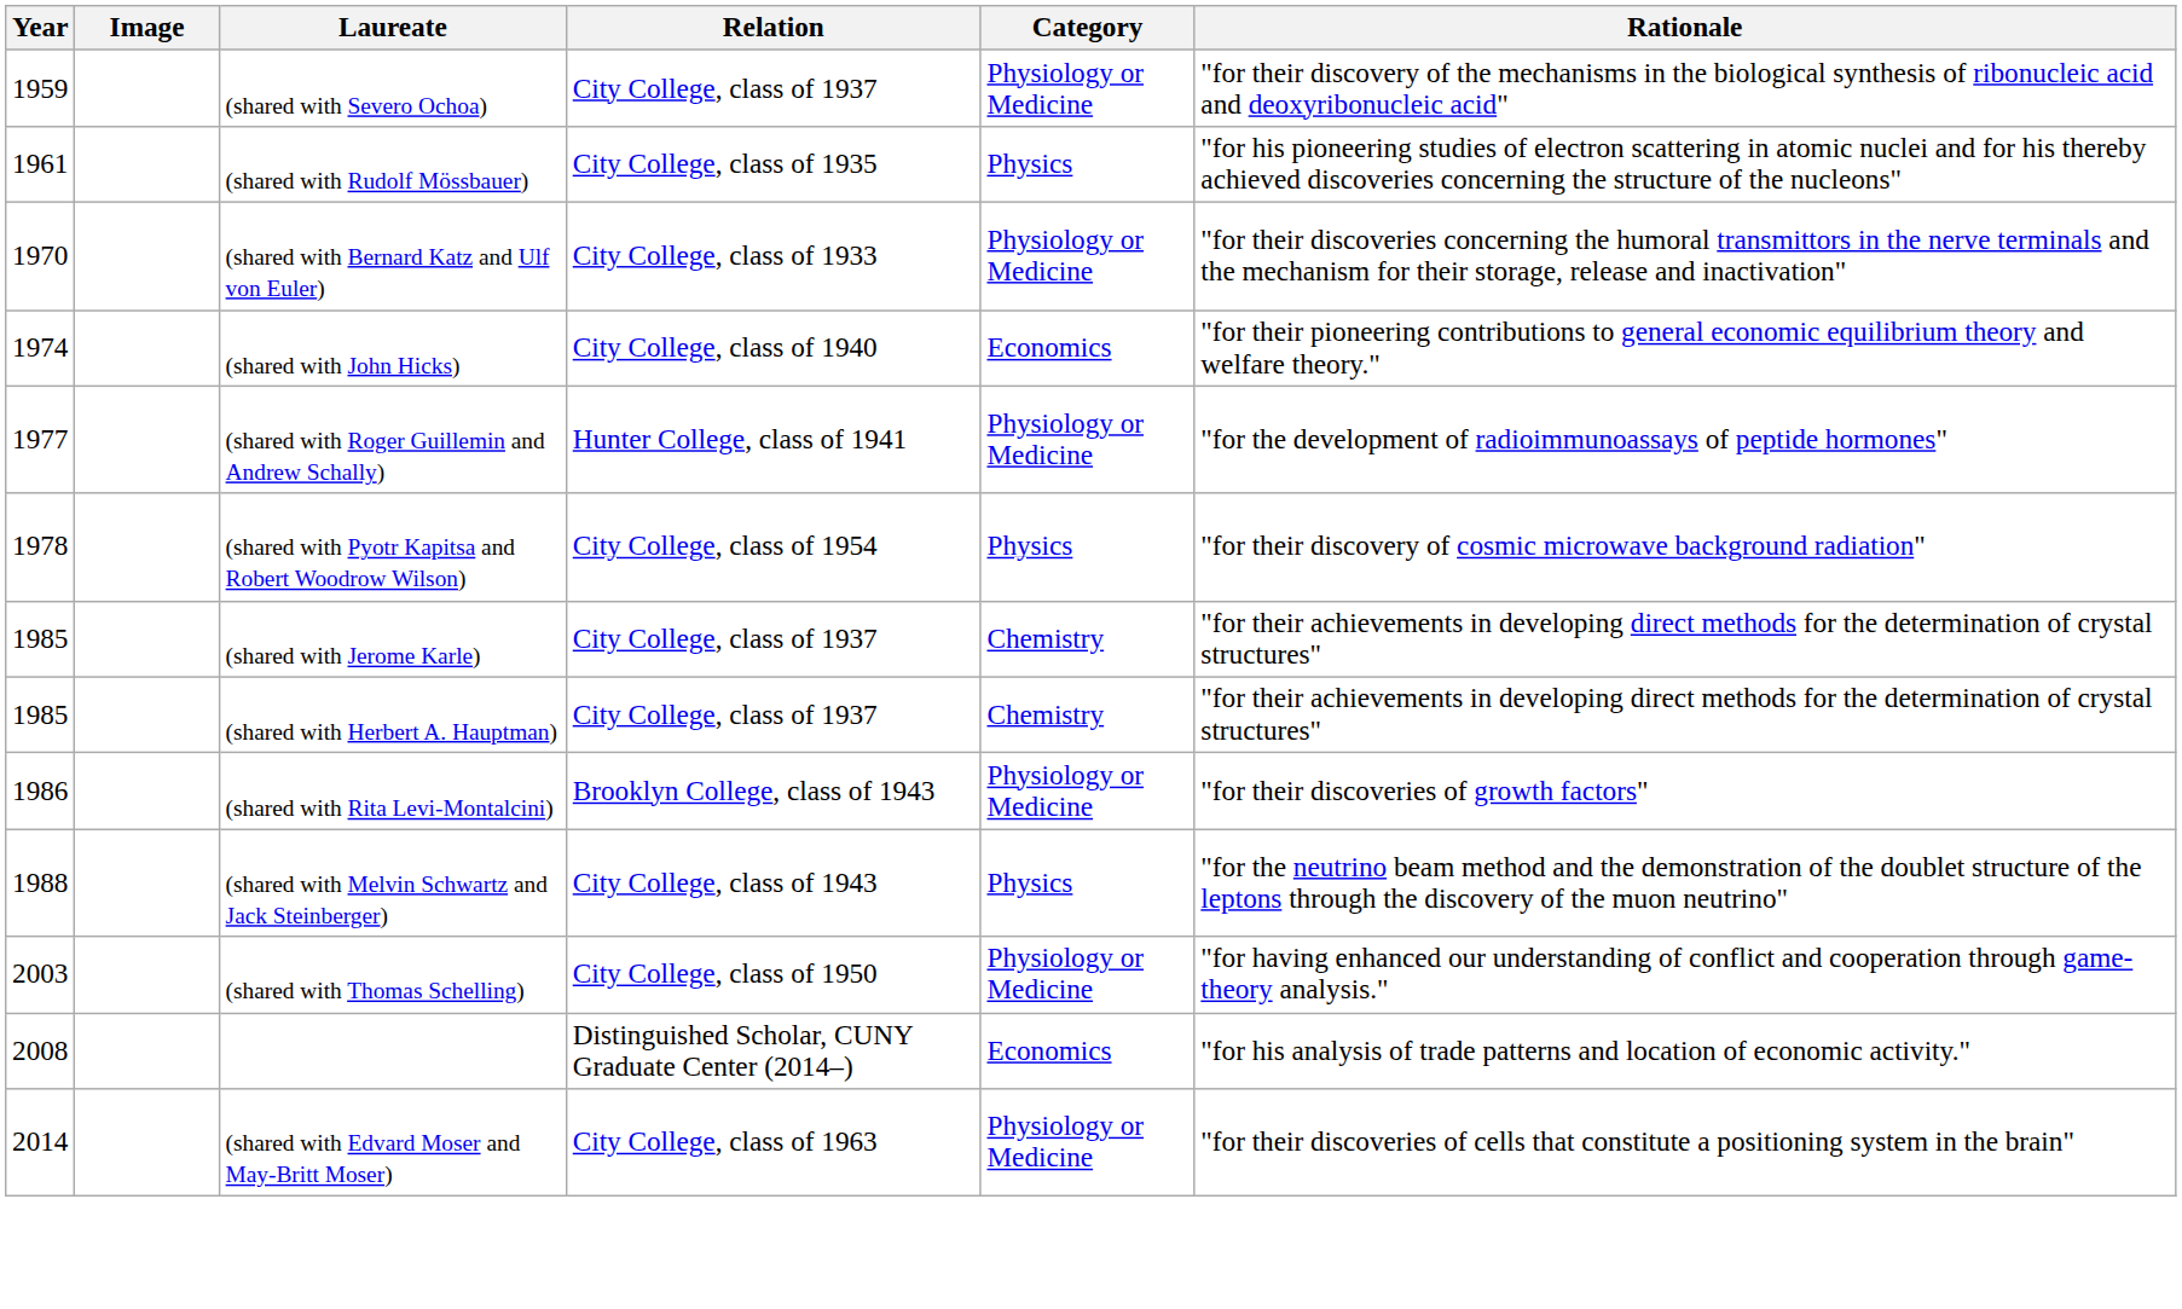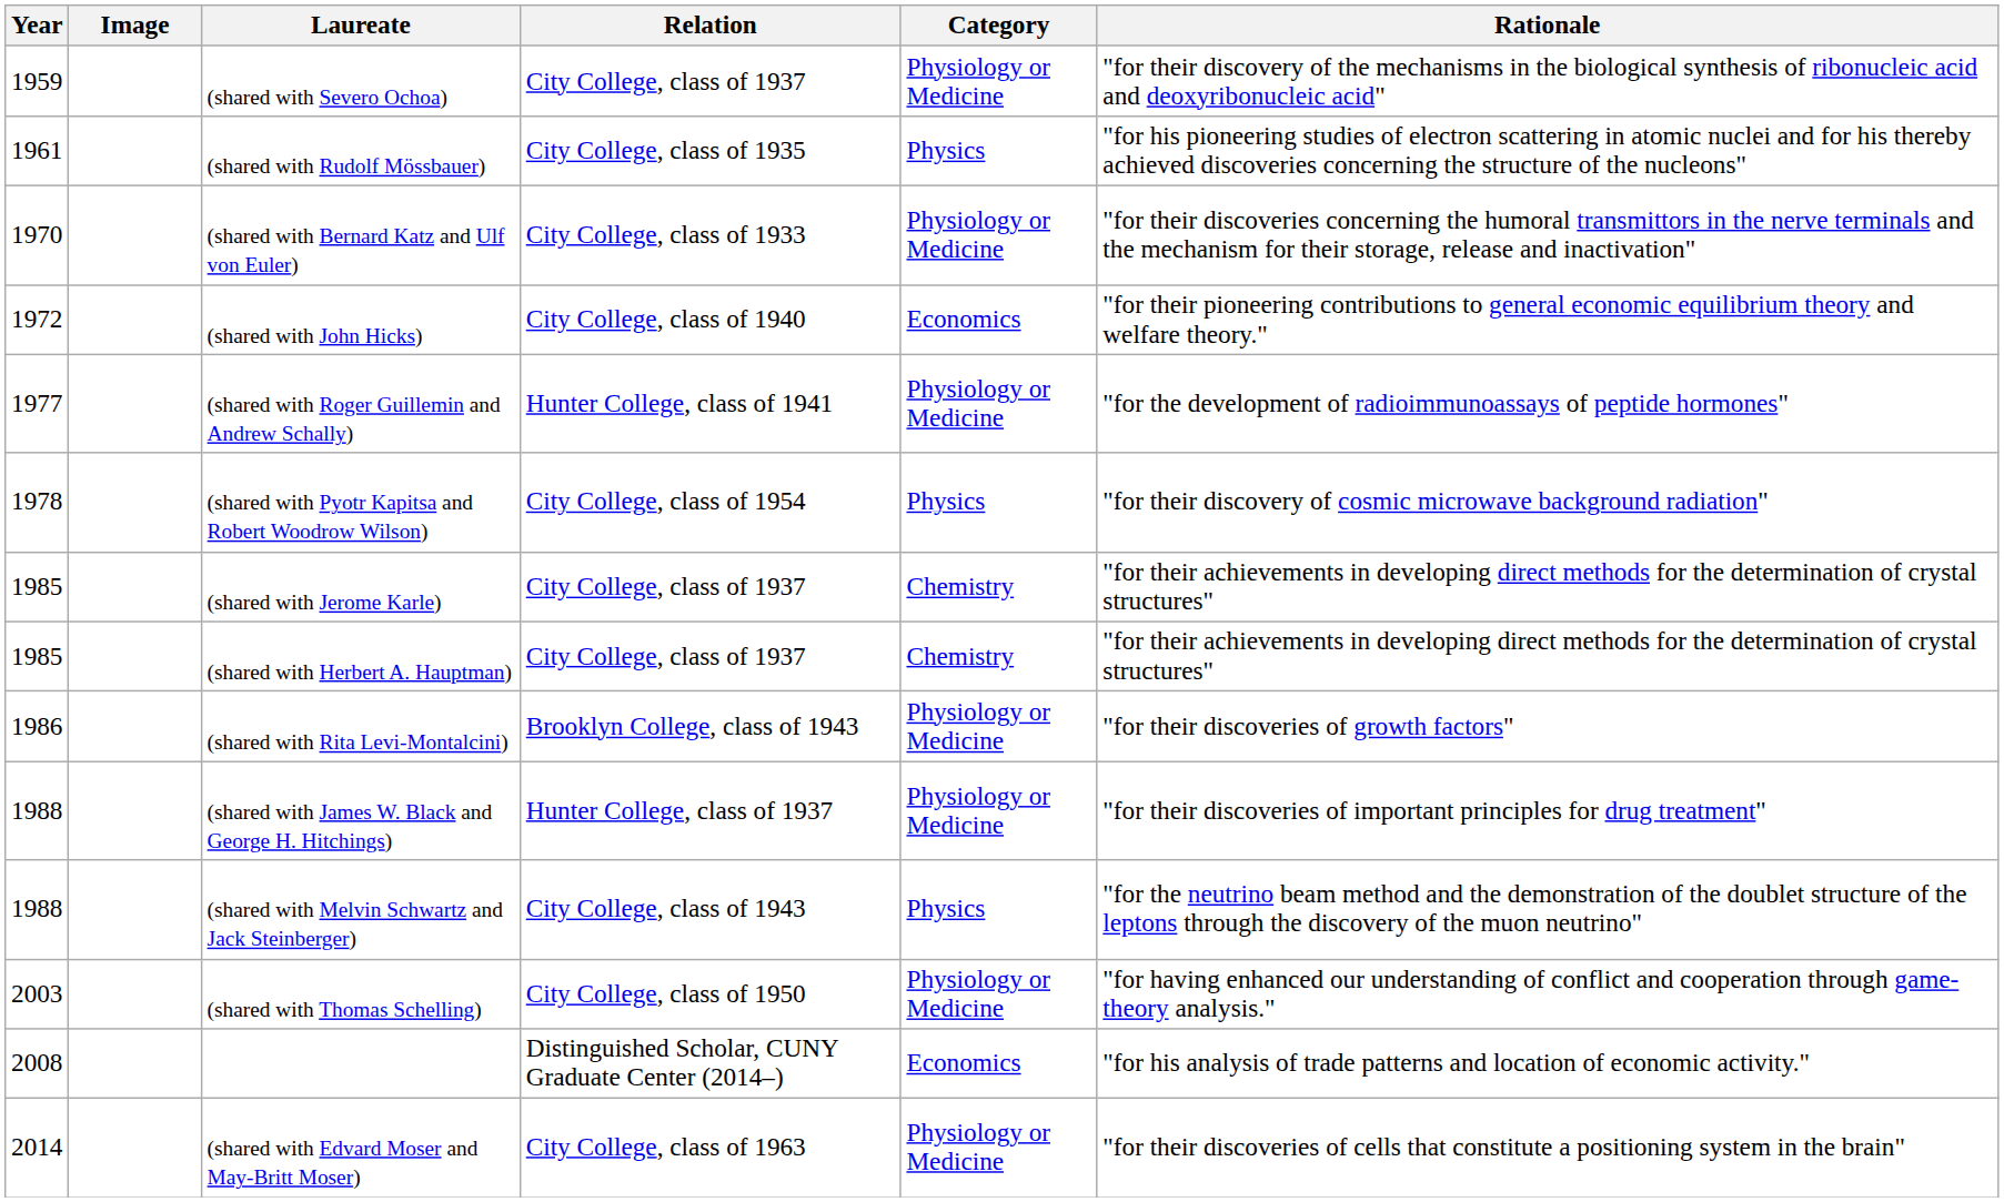 <table class="wikitable sortable"  style="width:98%; background:#fff;">
 <tr>
 <th>Year</th>
 <th class="unsortable" style="width:75px;">Image</th>
 <th>Laureate</th>
 <th>Relation</th>
 <th>Category</th>
 <th class="unsortable">Rationale</th>
 </tr>
 <tr>
 <td style="text-align:center;">1959</td>
 <td></td>
 <td><br><small>(shared with <a href='#'>Severo Ochoa</a>)</small></td>
 <td><a href='#'>City College</a>, class of 1937</td>
 <td><a href='#'>Physiology or Medicine</a></td>
 <td>"for their discovery of the mechanisms in the biological synthesis of <a href='#'>ribonucleic acid</a> and <a href='#'>deoxyribonucleic acid</a>"</td>
 </tr>
 <tr>
 <td style="text-align:center;">1961</td>
 <td></td>
 <td><br><small>(shared with <a href='#'>Rudolf Mössbauer</a>)</small></td>
 <td><a href='#'>City College</a>, class of 1935</td>
 <td><a href='#'>Physics</a></td>
 <td>"for his pioneering studies of electron scattering in atomic nuclei and for his thereby achieved discoveries concerning the structure of the nucleons"</td>
 </tr>
 <tr>
 <td style="text-align:center;">1970</td>
 <td></td>
 <td><br><small>(shared with <a href='#'>Bernard Katz</a> and <a href='#'>Ulf von Euler</a>)</small></td>
 <td><a href='#'>City College</a>, class of 1933</td>
 <td><a href='#'>Physiology or Medicine</a></td>
 <td>"for their discoveries concerning the humoral <a href='#'>transmittors in the nerve terminals</a> and the mechanism for their storage, release and inactivation"</td>
 </tr>
 <tr>
-<td style="text-align:center;">1974</td>
+<td style="text-align:center;">1972</td>
 <td></td>
 <td><br><small>(shared with <a href='#'>John Hicks</a>)</small></td>
 <td><a href='#'>City College</a>, class of 1940</td>
 <td><a href='#'>Economics</a></td>
 <td>"for their pioneering contributions to <a href='#'>general economic equilibrium theory</a> and welfare theory."</td>
 </tr>
 <tr>
 <td style="text-align:center;">1977</td>
 <td></td>
 <td><br><small>(shared with <a href='#'>Roger Guillemin</a> and <a href='#'>Andrew Schally</a>)</small></td>
 <td><a href='#'>Hunter College</a>, class of 1941</td>
 <td><a href='#'>Physiology or Medicine</a></td>
 <td>"for the development of <a href='#'>radioimmunoassays</a> of <a href='#'>peptide hormones</a>"</td>
 </tr>
 <tr>
 <td style="text-align:center;">1978</td>
 <td></td>
 <td><br><small>(shared with <a href='#'>Pyotr Kapitsa</a> and <a href='#'>Robert Woodrow Wilson</a>)</small></td>
 <td><a href='#'>City College</a>, class of 1954</td>
 <td><a href='#'>Physics</a></td>
 <td>"for their discovery of <a href='#'>cosmic microwave background radiation</a>"</td>
 </tr>
 <tr>
 <td style="text-align:center;">1985</td>
 <td></td>
 <td><br><small>(shared with <a href='#'>Jerome Karle</a>)</small></td>
 <td><a href='#'>City College</a>, class of 1937</td>
 <td><a href='#'>Chemistry</a></td>
 <td>"for their achievements in developing <a href='#'>direct methods</a> for the determination of crystal structures"</td>
 </tr>
 <tr>
 <td style="text-align:center;">1985</td>
 <td></td>
 <td><br><small>(shared with <a href='#'>Herbert A. Hauptman</a>)</small></td>
 <td><a href='#'>City College</a>, class of 1937</td>
 <td><a href='#'>Chemistry</a></td>
 <td>"for their achievements in developing direct methods for the determination of crystal structures"</td>
 </tr>
 <tr>
 <td style="text-align:center;">1986</td>
 <td></td>
 <td><br><small>(shared with <a href='#'>Rita Levi-Montalcini</a>)</small></td>
 <td><a href='#'>Brooklyn College</a>, class of 1943</td>
 <td><a href='#'>Physiology or Medicine</a></td>
 <td>"for their discoveries of <a href='#'>growth factors</a>"</td>
 </tr>
 <tr>
 <td style="text-align:center;">1988</td>
 <td></td>
+<td><br><small>(shared with <a href='#'>James W. Black</a> and <a href='#'>George H. Hitchings</a>)</small></td>
+<td><a href='#'>Hunter College</a>, class of 1937</td>
+<td><a href='#'>Physiology or Medicine</a></td>
+<td>"for their discoveries of important principles for <a href='#'>drug treatment</a>"</td>
+</tr>
+<tr>
+<td style="text-align:center;">1988</td>
+<td></td>
 <td><br><small>(shared with <a href='#'>Melvin Schwartz</a> and <a href='#'>Jack Steinberger</a>)</small></td>
 <td><a href='#'>City College</a>, class of 1943</td>
 <td><a href='#'>Physics</a></td>
 <td>"for the <a href='#'>neutrino</a> beam method and the demonstration of the doublet structure of the <a href='#'>leptons</a> through the discovery of the muon neutrino"</td>
 </tr>
 <tr>
 <td style="text-align:center;">2003</td>
 <td></td>
 <td><br><small>(shared with <a href='#'>Thomas Schelling</a>)</small></td>
 <td><a href='#'>City College</a>, class of 1950</td>
 <td><a href='#'>Physiology or Medicine</a></td>
 <td>"for having enhanced our understanding of conflict and cooperation through <a href='#'>game-theory</a> analysis."</td>
 </tr>
 <tr>
 <td style="text-align:center;">2008</td>
 <td></td>
 <td></td>
 <td>Distinguished Scholar, CUNY Graduate Center (2014–)</td>
 <td><a href='#'>Economics</a></td>
 <td>"for his analysis of trade patterns and location of economic activity."</td>
 </tr>
 <tr>
 <td style="text-align:center;">2014</td>
 <td></td>
 <td><br><small>(shared with <a href='#'>Edvard Moser</a> and <a href='#'>May-Britt Moser</a>)</small></td>
 <td><a href='#'>City College</a>, class of 1963</td>
 <td><a href='#'>Physiology or Medicine</a></td>
 <td>"for their discoveries of cells that constitute a positioning system in the brain"</td>
 </tr>
 </table>
